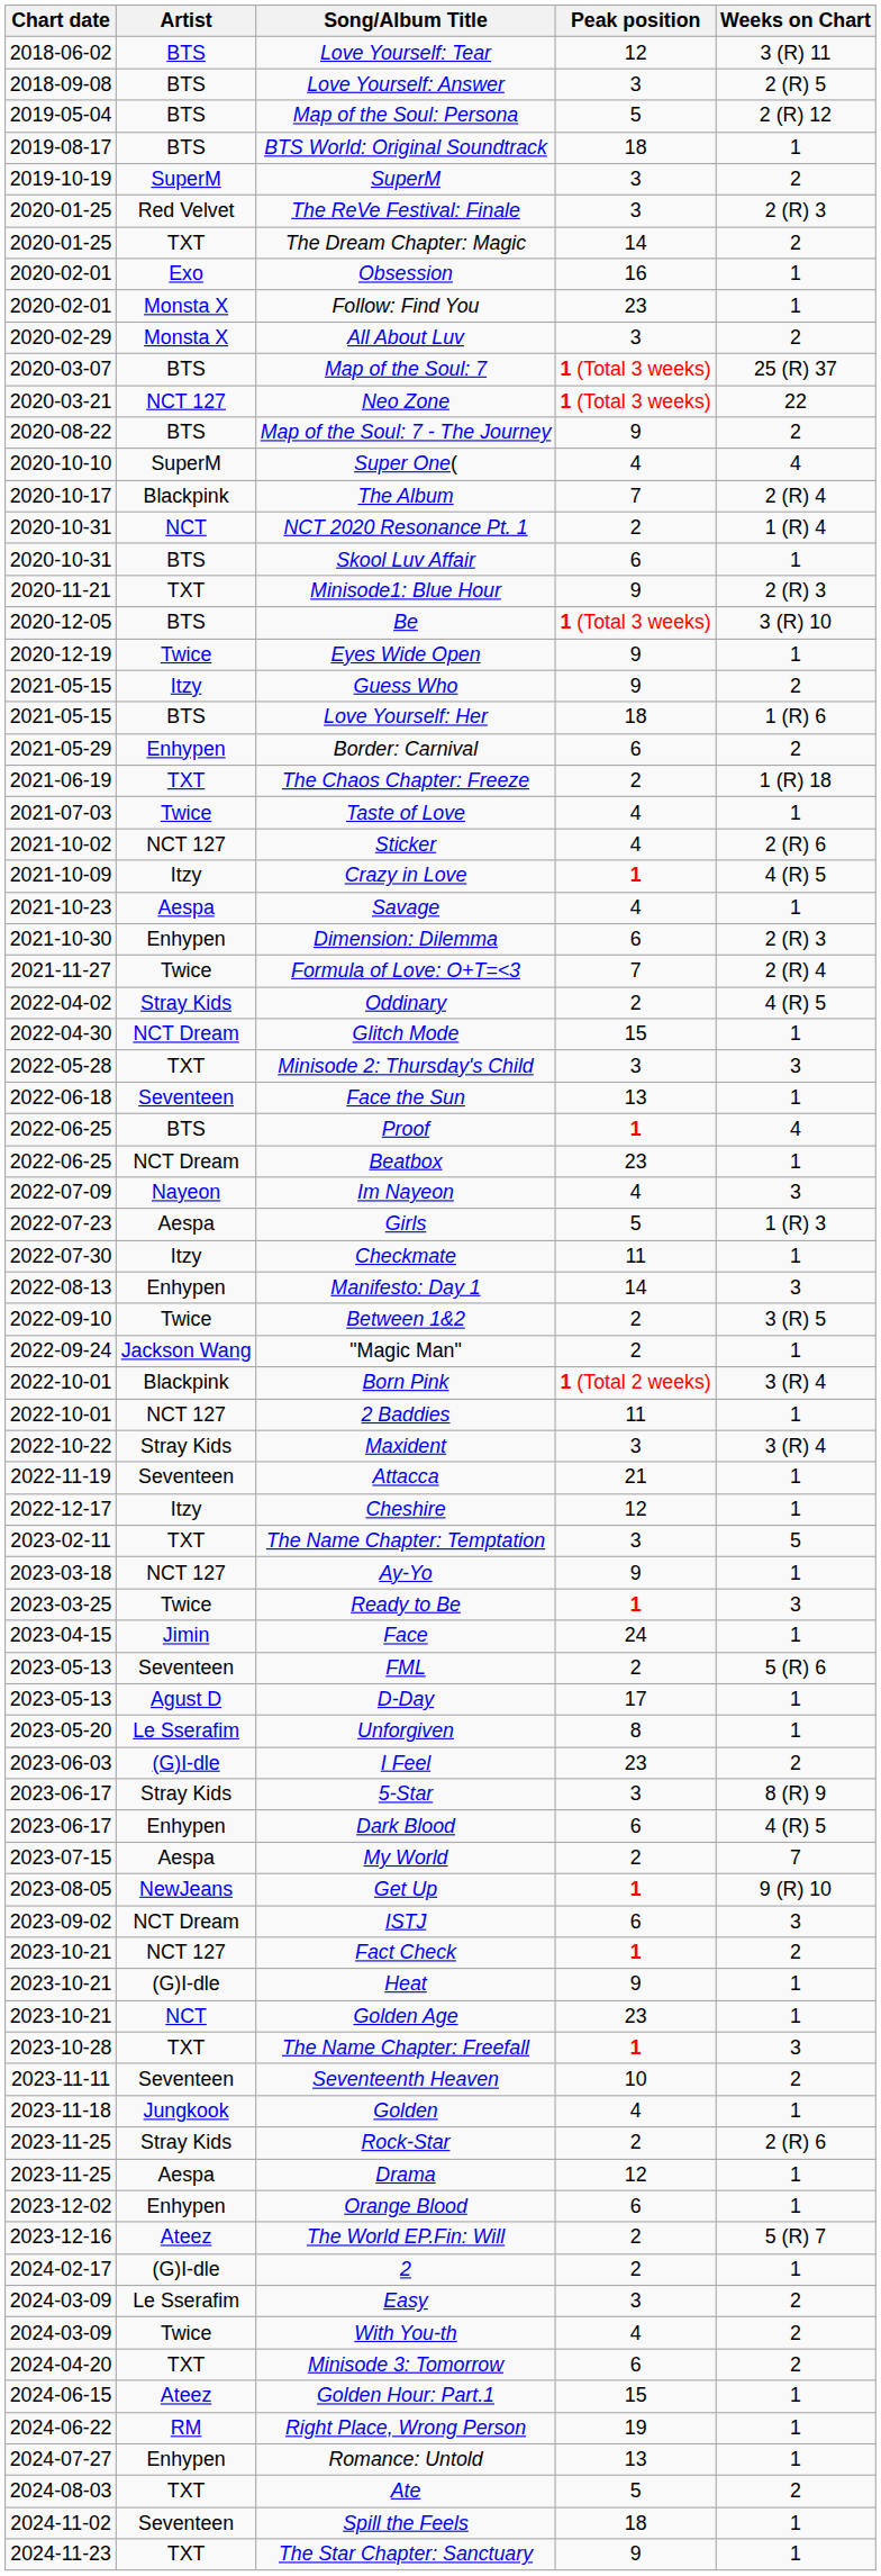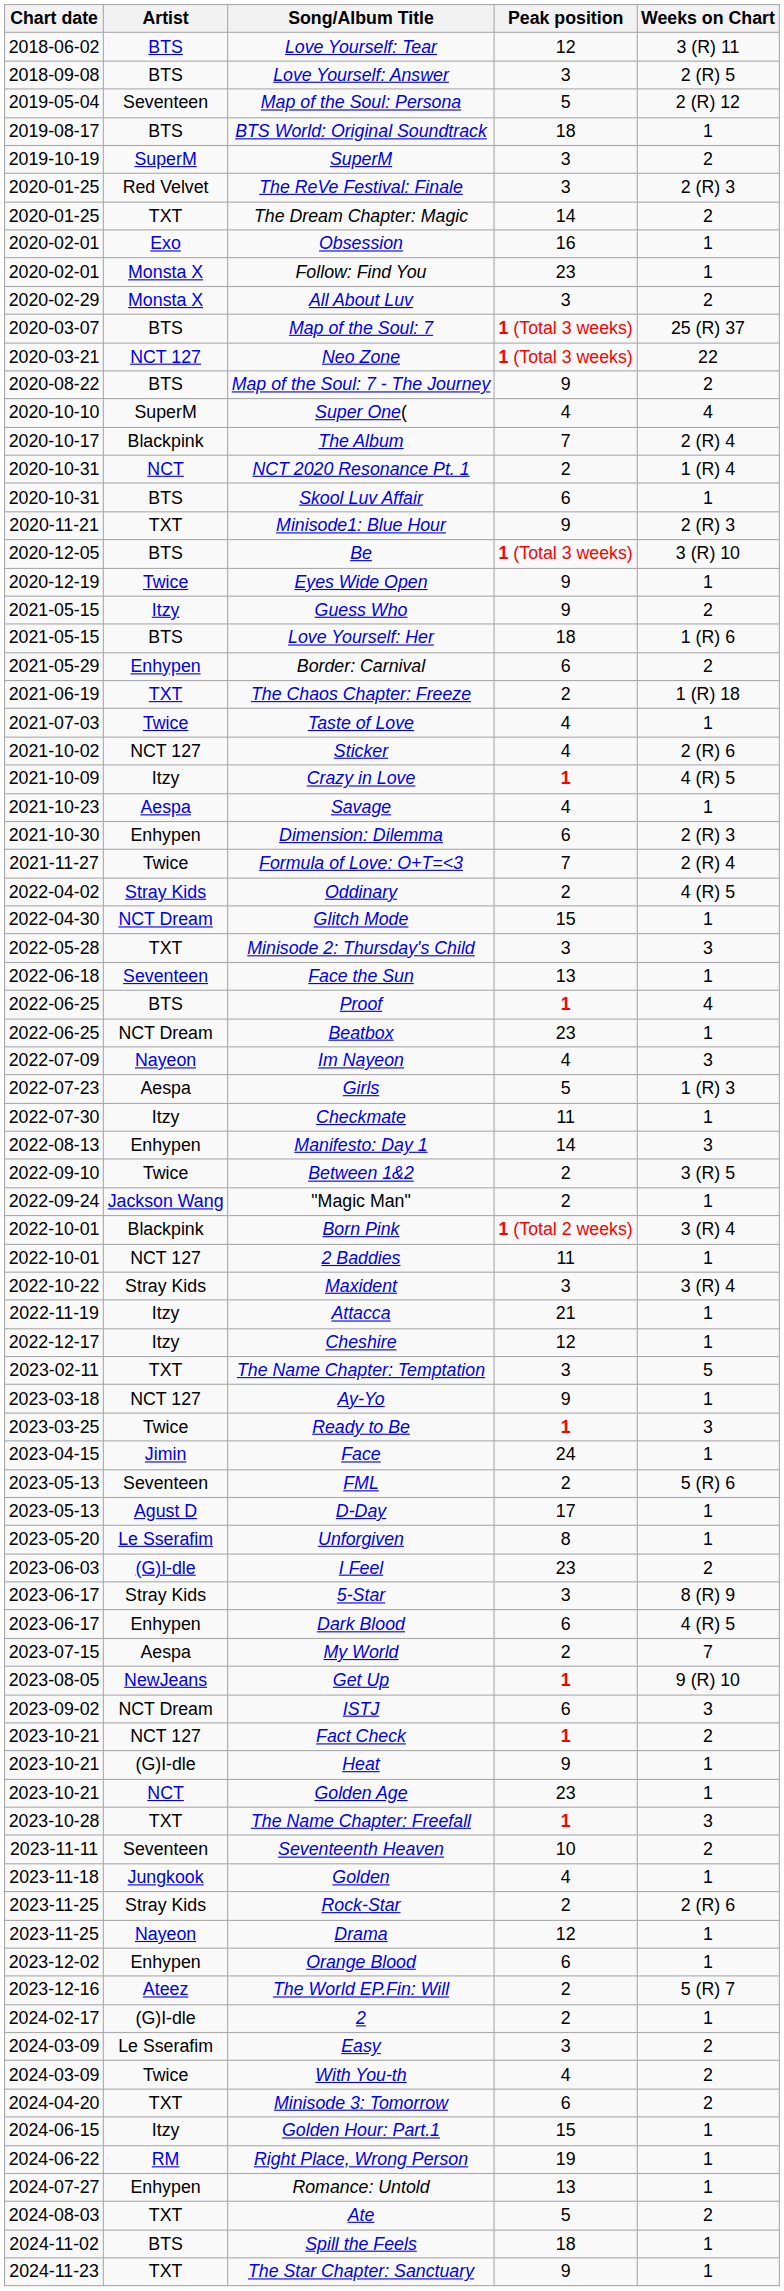 <table class="wikitable sortable" style="text-align:center">
 <tr>
 <th>Chart date</th>
 <th>Artist</th>
 <th>Song/Album Title</th>
 <th>Peak position</th>
 <th>Weeks on Chart</th>
 </tr>
 <tr>
 <td>2018-06-02</td>
 <td><a href='#'>BTS</a></td>
 <td><em><a href='#'>Love Yourself: Tear</a></em></td>
 <td>12</td>
 <td>3 (R) 11</td>
 </tr>
 <tr>
 <td>2018-09-08</td>
 <td>BTS</td>
 <td><em><a href='#'>Love Yourself: Answer</a></em></td>
 <td>3</td>
 <td>2 (R) 5</td>
 </tr>
 <tr>
 <td>2019-05-04</td>
-<td>BTS</td>
+<td>Seventeen</td>
 <td><em><a href='#'>Map of the Soul: Persona</a></em></td>
 <td>5</td>
 <td>2 (R) 12</td>
 </tr>
 <tr>
 <td>2019-08-17</td>
 <td>BTS</td>
 <td><em><a href='#'>BTS World: Original Soundtrack</a></em></td>
 <td>18</td>
 <td>1</td>
 </tr>
 <tr>
 <td>2019-10-19</td>
 <td><a href='#'>SuperM</a></td>
 <td><em><a href='#'>SuperM</a></em></td>
 <td>3</td>
 <td>2</td>
 </tr>
 <tr>
 <td>2020-01-25</td>
 <td>Red Velvet</td>
 <td><em><a href='#'>The ReVe Festival: Finale</a></em></td>
 <td>3</td>
 <td>2 (R) 3</td>
 </tr>
 <tr>
 <td>2020-01-25</td>
 <td>TXT</td>
 <td><em>The Dream Chapter: Magic</em></td>
 <td>14</td>
 <td>2</td>
 </tr>
 <tr>
 <td>2020-02-01</td>
 <td><a href='#'>Exo</a></td>
 <td><em><a href='#'>Obsession</a></em></td>
 <td>16</td>
 <td>1</td>
 </tr>
 <tr>
 <td>2020-02-01</td>
 <td><a href='#'>Monsta X</a></td>
 <td><em>Follow: Find You</em></td>
 <td>23</td>
 <td>1</td>
 </tr>
 <tr>
 <td>2020-02-29</td>
 <td><a href='#'>Monsta X</a></td>
 <td><em><a href='#'>All About Luv</a></em></td>
 <td>3</td>
 <td>2</td>
 </tr>
 <tr>
 <td>2020-03-07</td>
 <td>BTS</td>
 <td><em><a href='#'>Map of the Soul: 7</a></em></td>
 <td style="color:red"><strong>1</strong> (Total 3 weeks)</td>
 <td>25 (R) 37</td>
 </tr>
 <tr>
 <td>2020-03-21</td>
 <td><a href='#'>NCT 127</a></td>
 <td><em><a href='#'>Neo Zone</a></em></td>
 <td style="color:red"><strong>1</strong> (Total 3 weeks)</td>
 <td>22</td>
 </tr>
 <tr>
 <td>2020-08-22</td>
 <td>BTS</td>
 <td><em><a href='#'>Map of the Soul: 7 - The Journey</a></em></td>
 <td>9</td>
 <td>2</td>
 </tr>
 <tr>
 <td>2020-10-10</td>
 <td>SuperM</td>
 <td><em><a href='#'>Super One</a></em>(</td>
 <td>4</td>
 <td>4</td>
 </tr>
 <tr>
 <td>2020-10-17</td>
 <td>Blackpink</td>
 <td><em><a href='#'>The Album</a></em></td>
 <td>7</td>
 <td>2 (R) 4</td>
 </tr>
 <tr>
 <td>2020-10-31</td>
 <td><a href='#'>NCT</a></td>
 <td><em><a href='#'>NCT 2020 Resonance Pt. 1</a></em></td>
 <td>2</td>
 <td>1 (R) 4</td>
 </tr>
 <tr>
 <td>2020-10-31</td>
 <td>BTS</td>
 <td><em><a href='#'>Skool Luv Affair</a></em></td>
 <td>6</td>
 <td>1</td>
 </tr>
 <tr>
 <td>2020-11-21</td>
 <td>TXT</td>
 <td><em><a href='#'>Minisode1: Blue Hour</a></em></td>
 <td>9</td>
 <td>2 (R) 3</td>
 </tr>
 <tr>
 <td>2020-12-05</td>
 <td>BTS</td>
 <td><em><a href='#'>Be</a></em></td>
 <td style="color:red"><strong>1</strong> (Total 3 weeks)</td>
 <td>3 (R) 10</td>
 </tr>
 <tr>
 <td>2020-12-19</td>
 <td><a href='#'>Twice</a></td>
 <td><em><a href='#'>Eyes Wide Open</a></em></td>
 <td>9</td>
 <td>1</td>
 </tr>
 <tr>
 <td>2021-05-15</td>
 <td><a href='#'>Itzy</a></td>
 <td><em><a href='#'>Guess Who</a></em></td>
 <td>9</td>
 <td>2</td>
 </tr>
 <tr>
 <td>2021-05-15</td>
 <td>BTS</td>
 <td><em><a href='#'>Love Yourself: Her</a></em></td>
 <td>18</td>
 <td>1 (R) 6</td>
 </tr>
 <tr>
 <td>2021-05-29</td>
 <td><a href='#'>Enhypen</a></td>
 <td><em>Border: Carnival</em></td>
 <td>6</td>
 <td>2</td>
 </tr>
 <tr>
 <td>2021-06-19</td>
 <td><a href='#'>TXT</a></td>
 <td><em><a href='#'>The Chaos Chapter: Freeze</a></em></td>
 <td>2</td>
 <td>1 (R) 18</td>
 </tr>
 <tr>
 <td>2021-07-03</td>
 <td><a href='#'>Twice</a></td>
 <td><em><a href='#'>Taste of Love</a></em></td>
 <td>4</td>
 <td>1</td>
 </tr>
 <tr>
 <td>2021-10-02</td>
 <td>NCT 127</td>
 <td><em><a href='#'>Sticker</a></em></td>
 <td>4</td>
 <td>2 (R) 6</td>
 </tr>
 <tr>
 <td>2021-10-09</td>
 <td>Itzy</td>
 <td><em><a href='#'>Crazy in Love</a></em></td>
 <td style="color:red"><strong>1</strong></td>
 <td>4 (R) 5</td>
 </tr>
 <tr>
 <td>2021-10-23</td>
 <td><a href='#'>Aespa</a></td>
 <td><em><a href='#'>Savage</a></em></td>
 <td>4</td>
 <td>1</td>
 </tr>
 <tr>
 <td>2021-10-30</td>
 <td>Enhypen</td>
 <td><em><a href='#'>Dimension: Dilemma</a></em></td>
 <td>6</td>
 <td>2 (R) 3</td>
 </tr>
 <tr>
 <td>2021-11-27</td>
 <td>Twice</td>
 <td><em><a href='#'>Formula of Love: O+T=<3</a></em></td>
 <td>7</td>
 <td>2 (R) 4</td>
 </tr>
 <tr>
 <td>2022-04-02</td>
 <td><a href='#'>Stray Kids</a></td>
 <td><em><a href='#'>Oddinary</a></em></td>
 <td>2</td>
 <td>4 (R) 5</td>
 </tr>
 <tr>
 <td>2022-04-30</td>
 <td><a href='#'>NCT Dream</a></td>
 <td><em><a href='#'>Glitch Mode</a></em></td>
 <td>15</td>
 <td>1</td>
 </tr>
 <tr>
 <td>2022-05-28</td>
 <td>TXT</td>
 <td><em><a href='#'>Minisode 2: Thursday's Child</a></em></td>
 <td>3</td>
 <td>3</td>
 </tr>
 <tr>
 <td>2022-06-18</td>
 <td><a href='#'>Seventeen</a></td>
 <td><em><a href='#'>Face the Sun</a></em></td>
 <td>13</td>
 <td>1</td>
 </tr>
 <tr>
 <td>2022-06-25</td>
 <td>BTS</td>
 <td><em><a href='#'>Proof</a></em></td>
 <td style="color:red;"><strong>1</strong></td>
 <td>4</td>
 </tr>
 <tr>
 <td>2022-06-25</td>
 <td>NCT Dream</td>
 <td><em><a href='#'>Beatbox</a></em></td>
 <td>23</td>
 <td>1</td>
 </tr>
 <tr>
 <td>2022-07-09</td>
 <td><a href='#'>Nayeon</a></td>
 <td><em><a href='#'>Im Nayeon</a></em></td>
 <td>4</td>
 <td>3</td>
 </tr>
 <tr>
 <td>2022-07-23</td>
 <td>Aespa</td>
 <td><em><a href='#'>Girls</a></em></td>
 <td>5</td>
 <td>1 (R) 3</td>
 </tr>
 <tr>
 <td>2022-07-30</td>
 <td>Itzy</td>
 <td><em><a href='#'>Checkmate</a></em></td>
 <td>11</td>
 <td>1</td>
 </tr>
 <tr>
 <td>2022-08-13</td>
 <td>Enhypen</td>
 <td><em><a href='#'>Manifesto: Day 1</a></em></td>
 <td>14</td>
 <td>3</td>
 </tr>
 <tr>
 <td>2022-09-10</td>
 <td>Twice</td>
 <td><em><a href='#'>Between 1&2</a></em></td>
 <td>2</td>
 <td>3 (R) 5</td>
 </tr>
 <tr>
 <td>2022-09-24</td>
 <td><a href='#'>Jackson Wang</a></td>
 <td>"Magic Man"</td>
 <td>2</td>
 <td>1</td>
 </tr>
 <tr>
 <td>2022-10-01</td>
 <td>Blackpink</td>
 <td><em><a href='#'>Born Pink</a></em></td>
 <td style="color:red"><strong>1</strong> (Total 2 weeks)</td>
 <td>3 (R) 4</td>
 </tr>
 <tr>
 <td>2022-10-01</td>
 <td>NCT 127</td>
 <td><em><a href='#'>2 Baddies</a></em></td>
 <td>11</td>
 <td>1</td>
 </tr>
 <tr>
 <td>2022-10-22</td>
 <td>Stray Kids</td>
 <td><em><a href='#'>Maxident</a></em></td>
 <td>3</td>
 <td>3 (R) 4</td>
 </tr>
 <tr>
 <td>2022-11-19</td>
-<td>Seventeen</td>
+<td>Itzy</td>
 <td><em><a href='#'>Attacca</a></em></td>
 <td>21</td>
 <td>1</td>
 </tr>
 <tr>
 <td>2022-12-17</td>
 <td>Itzy</td>
 <td><em><a href='#'>Cheshire</a></em></td>
 <td>12</td>
 <td>1</td>
 </tr>
 <tr>
 <td>2023-02-11</td>
 <td>TXT</td>
 <td><em><a href='#'>The Name Chapter: Temptation</a></em></td>
 <td>3</td>
 <td>5</td>
 </tr>
 <tr>
 <td>2023-03-18</td>
 <td>NCT 127</td>
 <td><em><a href='#'>Ay-Yo</a></em></td>
 <td>9</td>
 <td>1</td>
 </tr>
 <tr>
 <td>2023-03-25</td>
 <td>Twice</td>
 <td><em><a href='#'>Ready to Be</a></em></td>
 <td style="color:red"><strong>1</strong></td>
 <td>3</td>
 </tr>
 <tr>
 <td>2023-04-15</td>
 <td><a href='#'>Jimin</a></td>
 <td><em><a href='#'>Face</a></em></td>
 <td>24</td>
 <td>1</td>
 </tr>
 <tr>
 <td>2023-05-13</td>
 <td>Seventeen</td>
 <td><em><a href='#'>FML</a></em></td>
 <td>2</td>
 <td>5 (R) 6</td>
 </tr>
 <tr>
 <td>2023-05-13</td>
 <td><a href='#'>Agust D</a></td>
 <td><em><a href='#'>D-Day</a></em></td>
 <td>17</td>
 <td>1</td>
 </tr>
 <tr>
 <td>2023-05-20</td>
 <td><a href='#'>Le Sserafim</a></td>
 <td><em><a href='#'>Unforgiven</a></em></td>
 <td>8</td>
 <td>1</td>
 </tr>
 <tr>
 <td>2023-06-03</td>
 <td><a href='#'>(G)I-dle</a></td>
 <td><em><a href='#'>I Feel</a></em></td>
 <td>23</td>
 <td>2</td>
 </tr>
 <tr>
 <td>2023-06-17</td>
 <td>Stray Kids</td>
 <td><em><a href='#'>5-Star</a></em></td>
 <td>3</td>
 <td>8 (R) 9</td>
 </tr>
 <tr>
 <td>2023-06-17</td>
 <td>Enhypen</td>
 <td><em><a href='#'>Dark Blood</a></em></td>
 <td>6</td>
 <td>4 (R) 5</td>
 </tr>
 <tr>
 <td>2023-07-15</td>
 <td>Aespa</td>
 <td><em><a href='#'>My World</a></em></td>
 <td>2</td>
 <td>7</td>
 </tr>
 <tr>
 <td>2023-08-05</td>
 <td><a href='#'>NewJeans</a></td>
 <td><em><a href='#'>Get Up</a></em></td>
 <td style="color:red"><strong>1</strong></td>
 <td>9 (R) 10</td>
 </tr>
 <tr>
 <td>2023-09-02</td>
 <td>NCT Dream</td>
 <td><em><a href='#'>ISTJ</a></em></td>
 <td>6</td>
 <td>3</td>
 </tr>
 <tr>
 <td>2023-10-21</td>
 <td>NCT 127</td>
 <td><em><a href='#'>Fact Check</a></em></td>
 <td style="color:red"><strong>1</strong></td>
 <td>2</td>
 </tr>
 <tr>
 <td>2023-10-21</td>
 <td>(G)I-dle</td>
 <td><em><a href='#'>Heat</a></em></td>
 <td>9</td>
 <td>1</td>
 </tr>
 <tr>
 <td>2023-10-21</td>
 <td><a href='#'>NCT</a></td>
 <td><em><a href='#'>Golden Age</a></em></td>
 <td>23</td>
 <td>1</td>
 </tr>
 <tr>
 <td>2023-10-28</td>
 <td>TXT</td>
 <td><em><a href='#'>The Name Chapter: Freefall</a></em></td>
 <td style="color:red"><strong>1</strong></td>
 <td>3</td>
 </tr>
 <tr>
 <td>2023-11-11</td>
 <td>Seventeen</td>
 <td><em><a href='#'>Seventeenth Heaven</a></em></td>
 <td>10</td>
 <td>2</td>
 </tr>
 <tr>
 <td>2023-11-18</td>
 <td><a href='#'>Jungkook</a></td>
 <td><em><a href='#'>Golden</a></em></td>
 <td>4</td>
 <td>1</td>
 </tr>
 <tr>
 <td>2023-11-25</td>
 <td>Stray Kids</td>
 <td><em><a href='#'>Rock-Star</a></em></td>
 <td>2</td>
 <td>2 (R) 6</td>
 </tr>
 <tr>
 <td>2023-11-25</td>
-<td>Aespa</td>
+<td><a href='#'>Nayeon</a></td>
 <td><em><a href='#'>Drama</a></em></td>
 <td>12</td>
 <td>1</td>
 </tr>
 <tr>
 <td>2023-12-02</td>
 <td>Enhypen</td>
 <td><em><a href='#'>Orange Blood</a></em></td>
 <td>6</td>
 <td>1</td>
 </tr>
 <tr>
 <td>2023-12-16</td>
 <td><a href='#'>Ateez</a></td>
 <td><em><a href='#'>The World EP.Fin: Will</a></em></td>
 <td>2</td>
 <td>5 (R) 7</td>
 </tr>
 <tr>
 <td>2024-02-17</td>
 <td>(G)I-dle</td>
 <td><em><a href='#'>2</a></em></td>
 <td>2</td>
 <td>1</td>
 </tr>
 <tr>
 <td>2024-03-09</td>
 <td>Le Sserafim</td>
 <td><em><a href='#'>Easy</a></em></td>
 <td>3</td>
 <td>2</td>
 </tr>
 <tr>
 <td>2024-03-09</td>
 <td>Twice</td>
 <td><em><a href='#'>With You-th</a></em></td>
 <td>4</td>
 <td>2</td>
 </tr>
 <tr>
 <td>2024-04-20</td>
 <td>TXT</td>
 <td><em><a href='#'>Minisode 3: Tomorrow</a></em></td>
 <td>6</td>
 <td>2</td>
 </tr>
 <tr>
 <td>2024-06-15</td>
-<td><a href='#'>Ateez</a></td>
+<td>Itzy</td>
 <td><em><a href='#'>Golden Hour: Part.1</a></em></td>
 <td>15</td>
 <td>1</td>
 </tr>
 <tr>
 <td>2024-06-22</td>
 <td><a href='#'>RM</a></td>
 <td><em><a href='#'>Right Place, Wrong Person</a></em></td>
 <td>19</td>
 <td>1</td>
 </tr>
 <tr>
 <td>2024-07-27</td>
 <td>Enhypen</td>
 <td><em>Romance: Untold</em></td>
 <td>13</td>
 <td>1</td>
 </tr>
 <tr>
 <td>2024-08-03</td>
 <td>TXT</td>
 <td><em><a href='#'>Ate</a></em></td>
 <td>5</td>
 <td>2</td>
 </tr>
 <tr>
 <td>2024-11-02</td>
-<td>Seventeen</td>
+<td>BTS</td>
 <td><em><a href='#'>Spill the Feels</a></em></td>
 <td>18</td>
 <td>1</td>
 </tr>
 <tr>
 <td>2024-11-23</td>
 <td>TXT</td>
 <td><em><a href='#'>The Star Chapter: Sanctuary</a></em></td>
 <td>9</td>
 <td>1</td>
 </tr>
 </table>
